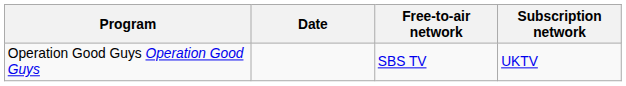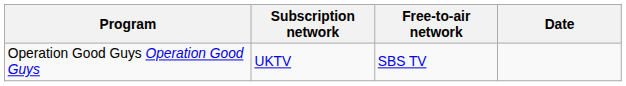 <table class="wikitable sortable" width="100%" style="font-size:87%;">
 <tr bgcolor="#efefef">
 <th width=40%>Program</th>
+<th width=20%>Subscription network</th>
+<th width=20%>Free-to-air network</th>
 <th width=20%>Date</th>
-<th width=20%>Free-to-air network</th>
-<th width=20%>Subscription network</th>
 </tr>
 <tr>
 <td><span>Operation Good Guys</span>  <em><a href='#'>Operation Good Guys</a></em></td>
+<td><a href='#'>UKTV</a></td>
+<td><a href='#'>SBS TV</a></td>
 <td></td>
-<td><a href='#'>SBS TV</a></td>
-<td><a href='#'>UKTV</a></td>
 </tr>
 </table>
